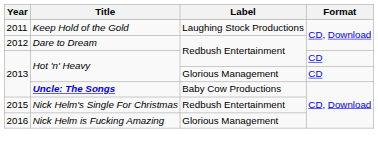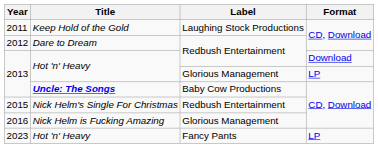 <table class = "wikitable">
 <tr>
 <th>Year</th>
 <th>Title</th>
 <th>Label</th>
 <th>Format</th>
 </tr>
 <tr>
 <td>2011</td>
 <td><em>Keep Hold of the Gold</em></td>
 <td>Laughing Stock Productions</td>
 <td rowspan="2"><a href='#'>CD</a>, <a href='#'>Download</a></td>
 </tr>
 <tr>
 <td>2012</td>
 <td><em>Dare to Dream</em></td>
 <td rowspan="2">Redbush Entertainment</td>
 </tr>
 <tr>
 <td rowspan="3">2013</td>
 <td rowspan="2"><em>Hot 'n' Heavy</em></td>
-<td><a href='#'>CD</a></td>
+<td><a href='#'>Download</a></td>
 </tr>
 <tr>
 <td>Glorious Management</td>
-<td><a href='#'>CD</a></td>
+<td><a href='#'>LP</a></td>
 </tr>
 <tr>
 <td><strong><a href='#'><em>Uncle: The Songs</em></a></strong></td>
 <td>Baby Cow Productions</td>
 <td rowspan="3"><a href='#'>CD</a>, <a href='#'>Download</a></td>
 </tr>
 <tr>
 <td>2015</td>
 <td><em>Nick Helm's Single For Christmas</em></td>
 <td>Redbush Entertainment</td>
 </tr>
 <tr>
 <td>2016</td>
 <td><em>Nick Helm is Fucking Amazing</em></td>
 <td>Glorious Management</td>
 </tr>
+<tr>
+<td>2023</td>
+<td><em>Hot 'n' Heavy</em></td>
+<td>Fancy Pants</td>
+<td><a href='#'>LP</a></td>
+</tr>
 </table>
